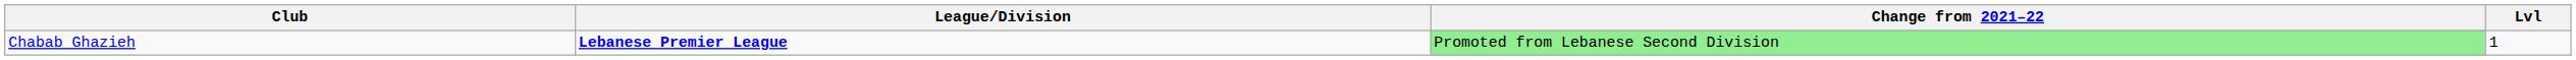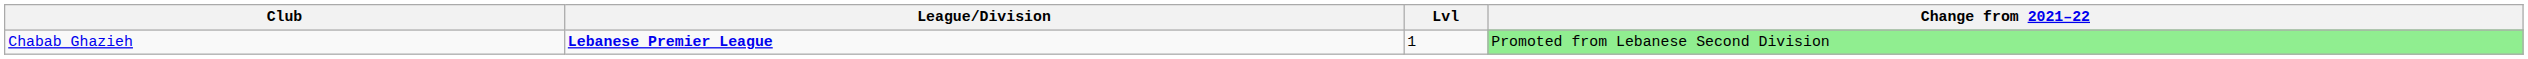 <table class="wikitable sortable" width="100%" style="font-size:90%">
 <tr>
 <th width="20%">Club</th>
 <th width="30%">League/Division</th>
+<th width="3%">Lvl</th>
 <th width="37%">Change from <a href='#'>2021–22</a></th>
-<th width="3%">Lvl</th>
 </tr>
 <tr>
 <td><a href='#'>Chabab Ghazieh</a></td>
 <td><strong><a href='#'>Lebanese Premier League</a></strong></td>
+<td>1</td>
 <td style="background:lightgreen">Promoted from Lebanese Second Division</td>
-<td>1</td>
 </tr>
 </table>
